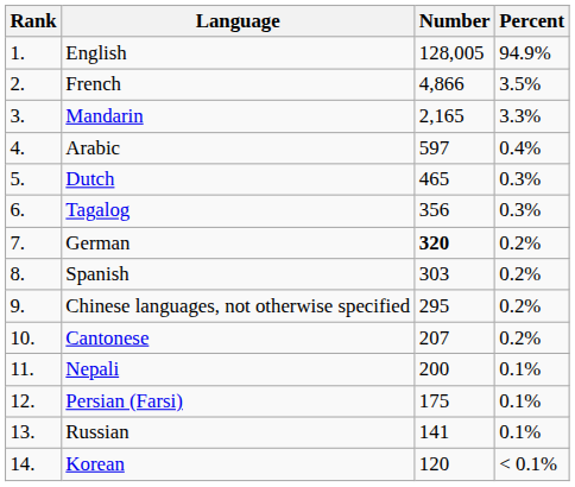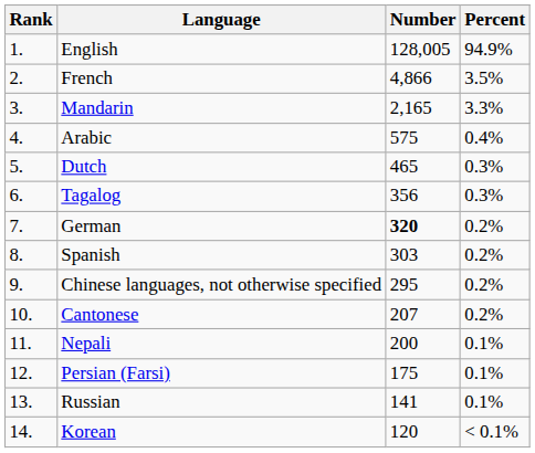 <table class="wikitable">
 <tr>
 <th scope="col">Rank</th>
 <th scope="col">Language</th>
 <th scope="col">Number</th>
 <th scope="col">Percent</th>
 </tr>
 <tr>
 <td>1.</td>
 <td>English</td>
 <td>128,005</td>
 <td>94.9%</td>
 </tr>
 <tr>
 <td>2.</td>
 <td>French</td>
 <td>4,866</td>
 <td>3.5%</td>
 </tr>
 <tr>
 <td>3.</td>
 <td><a href='#'>Mandarin</a></td>
 <td>2,165</td>
 <td>3.3%</td>
 </tr>
 <tr>
 <td>4.</td>
 <td>Arabic</td>
-<td>597</td>
+<td>575</td>
 <td>0.4%</td>
 </tr>
 <tr>
 <td>5.</td>
 <td><a href='#'>Dutch</a></td>
 <td>465</td>
 <td>0.3%</td>
 </tr>
 <tr>
 <td>6.</td>
 <td><a href='#'>Tagalog</a></td>
 <td>356</td>
 <td>0.3%</td>
 </tr>
 <tr>
 <td>7.</td>
 <td>German</td>
 <td><strong>320</strong></td>
 <td>0.2%</td>
 </tr>
 <tr>
 <td>8.</td>
 <td>Spanish</td>
 <td>303</td>
 <td>0.2%</td>
 </tr>
 <tr>
 <td>9.</td>
 <td>Chinese languages, not otherwise specified</td>
 <td>295</td>
 <td>0.2%</td>
 </tr>
 <tr>
 <td>10.</td>
 <td><a href='#'>Cantonese</a></td>
 <td>207</td>
 <td>0.2%</td>
 </tr>
 <tr>
 <td>11.</td>
 <td><a href='#'>Nepali</a></td>
 <td>200</td>
 <td>0.1%</td>
 </tr>
 <tr>
 <td>12.</td>
 <td><a href='#'>Persian (Farsi)</a></td>
 <td>175</td>
 <td>0.1%</td>
 </tr>
 <tr>
 <td>13.</td>
 <td>Russian</td>
 <td>141</td>
 <td>0.1%</td>
 </tr>
 <tr>
 <td>14.</td>
 <td><a href='#'>Korean</a></td>
 <td>120</td>
 <td>< 0.1%</td>
 </tr>
 </table>
